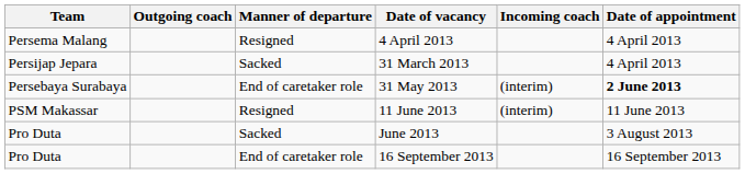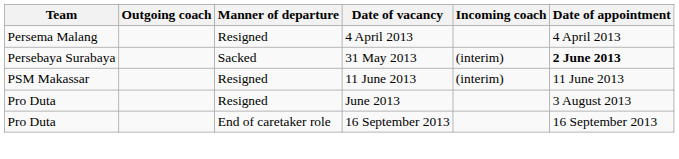 <table class="wikitable">
 <tr>
 <th>Team</th>
 <th>Outgoing coach</th>
 <th>Manner of departure</th>
 <th>Date of vacancy</th>
 <th>Incoming coach</th>
 <th>Date of appointment</th>
 </tr>
 <tr>
 <td>Persema Malang</td>
 <td></td>
 <td>Resigned</td>
 <td>4 April 2013</td>
 <td></td>
 <td>4 April 2013</td>
 </tr>
 <tr>
-<td>Persijap Jepara</td>
+<td>Persebaya Surabaya</td>
 <td></td>
 <td>Sacked</td>
-<td>31 March 2013</td>
-<td></td>
-<td>4 April 2013</td>
-</tr>
-<tr>
-<td>Persebaya Surabaya</td>
-<td></td>
-<td>End of caretaker role</td>
 <td>31 May 2013</td>
 <td> (interim)</td>
 <td><strong>2 June 2013</strong></td>
 </tr>
 <tr>
 <td>PSM Makassar</td>
 <td></td>
 <td>Resigned</td>
 <td>11 June 2013</td>
 <td> (interim)</td>
 <td>11 June 2013</td>
 </tr>
 <tr>
 <td>Pro Duta</td>
 <td></td>
-<td>Sacked</td>
+<td>Resigned</td>
 <td>June 2013</td>
 <td></td>
 <td>3 August 2013</td>
 </tr>
 <tr>
 <td>Pro Duta</td>
 <td></td>
 <td>End of caretaker role</td>
 <td>16 September 2013</td>
 <td></td>
 <td>16 September 2013</td>
 </tr>
 </table>
